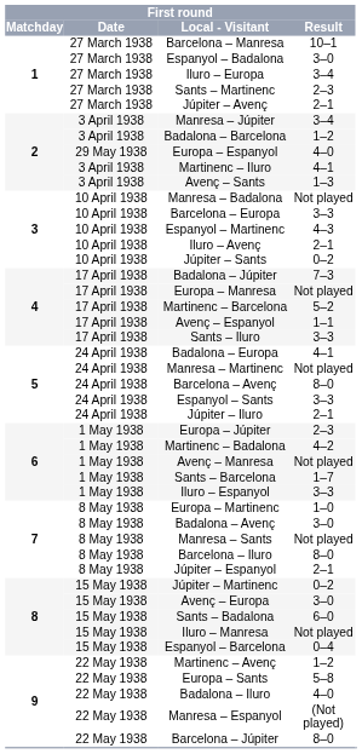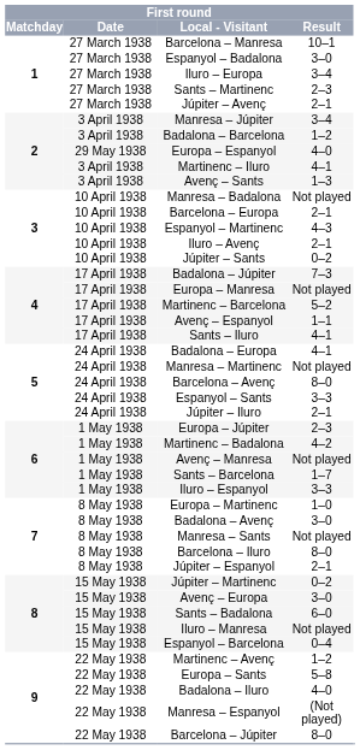 <table align=center cellspacing=0>
 <tr align=center bgcolor=#98A1B2 style="color:#FFFFFF">
 <th colspan=4>First round</th>
 </tr>
 <tr align=center bgcolor=#98A1B2 style="color:#FFFFFF">
 <th width=60px>Matchday</th>
 <th width=120px>Date</th>
 <th width=170px>Local - Visitant</th>
 <th width=80px>Result</th>
 </tr>
 <tr align=center>
 <td rowspan=5><strong>1</strong></td>
 <td>27 March 1938</td>
 <td>Barcelona – Manresa</td>
 <td>10–1</td>
 </tr>
 <tr align=center>
 <td>27 March 1938</td>
 <td>Espanyol – Badalona</td>
 <td>3–0</td>
 </tr>
 <tr align=center>
 <td>27 March 1938</td>
 <td>Iluro – Europa</td>
 <td>3–4</td>
 </tr>
 <tr align=center>
 <td>27 March 1938</td>
 <td>Sants – Martinenc</td>
 <td>2–3</td>
 </tr>
 <tr align=center>
 <td>27 March 1938</td>
 <td>Júpiter – Avenç</td>
 <td>2–1</td>
 </tr>
 <tr align=center style="background:#F5F5F5">
 <td rowspan=5><strong>2</strong></td>
 <td>3 April 1938</td>
 <td>Manresa – Júpiter</td>
 <td>3–4</td>
 </tr>
 <tr align=center style="background:#F5F5F5">
 <td>3 April 1938</td>
 <td>Badalona – Barcelona</td>
 <td>1–2</td>
 </tr>
 <tr align=center style="background:#F5F5F5">
 <td>29 May 1938</td>
 <td>Europa – Espanyol</td>
 <td>4–0 </td>
 </tr>
 <tr align=center style="background:#F5F5F5">
 <td>3 April 1938</td>
 <td>Martinenc – Iluro</td>
 <td>4–1</td>
 </tr>
 <tr align=center style="background:#F5F5F5">
 <td>3 April 1938</td>
 <td>Avenç – Sants</td>
 <td>1–3</td>
 </tr>
 <tr align=center>
 <td rowspan=5><strong>3</strong></td>
 <td>10 April 1938</td>
 <td>Manresa – Badalona</td>
 <td>Not played</td>
 </tr>
 <tr align=center>
 <td>10 April 1938</td>
 <td>Barcelona – Europa</td>
-<td>3–3</td>
+<td>2–1</td>
 </tr>
 <tr align=center>
 <td>10 April 1938</td>
 <td>Espanyol – Martinenc</td>
 <td>4–3</td>
 </tr>
 <tr align=center>
 <td>10 April 1938</td>
 <td>Iluro – Avenç</td>
 <td>2–1</td>
 </tr>
 <tr align=center>
 <td>10 April 1938</td>
 <td>Júpiter – Sants</td>
 <td>0–2</td>
 </tr>
 <tr align=center style="background:#F5F5F5">
 <td rowspan=5><strong>4</strong></td>
 <td>17 April 1938</td>
 <td>Badalona – Júpiter</td>
 <td>7–3</td>
 </tr>
 <tr align=center style="background:#F5F5F5">
 <td>17 April 1938</td>
 <td>Europa – Manresa</td>
 <td>Not played</td>
 </tr>
 <tr align=center style="background:#F5F5F5">
 <td>17 April 1938</td>
 <td>Martinenc – Barcelona</td>
 <td>5–2</td>
 </tr>
 <tr align=center style="background:#F5F5F5">
 <td>17 April 1938</td>
 <td>Avenç – Espanyol</td>
 <td>1–1</td>
 </tr>
 <tr align=center style="background:#F5F5F5">
 <td>17 April 1938</td>
 <td>Sants – Iluro</td>
-<td>3–3</td>
+<td>4–1</td>
 </tr>
 <tr align=center>
 <td rowspan=5><strong>5</strong></td>
 <td>24 April 1938</td>
 <td>Badalona – Europa</td>
 <td>4–1</td>
 </tr>
 <tr align=center>
 <td>24 April 1938</td>
 <td>Manresa – Martinenc</td>
 <td>Not played</td>
 </tr>
 <tr align=center>
 <td>24 April 1938</td>
 <td>Barcelona – Avenç</td>
 <td>8–0</td>
 </tr>
 <tr align=center>
 <td>24 April 1938</td>
 <td>Espanyol – Sants</td>
 <td>3–3</td>
 </tr>
 <tr align=center>
 <td>24 April 1938</td>
 <td>Júpiter – Iluro</td>
 <td>2–1</td>
 </tr>
 <tr align=center style="background:#F5F5F5">
 <td rowspan=5><strong>6</strong></td>
 <td>1 May 1938</td>
 <td>Europa – Júpiter</td>
 <td>2–3</td>
 </tr>
 <tr align=center style="background:#F5F5F5">
 <td>1 May 1938</td>
 <td>Martinenc – Badalona</td>
 <td>4–2</td>
 </tr>
 <tr align=center style="background:#F5F5F5">
 <td>1 May 1938</td>
 <td>Avenç – Manresa</td>
 <td>Not played</td>
 </tr>
 <tr align=center style="background:#F5F5F5">
 <td>1 May 1938</td>
 <td>Sants – Barcelona</td>
 <td>1–7</td>
 </tr>
 <tr align=center style="background:#F5F5F5">
 <td>1 May 1938</td>
 <td>Iluro – Espanyol</td>
 <td>3–3</td>
 </tr>
 <tr align=center>
 <td rowspan=5><strong>7</strong></td>
 <td>8 May 1938</td>
 <td>Europa – Martinenc</td>
 <td>1–0</td>
 </tr>
 <tr align=center>
 <td>8 May 1938</td>
 <td>Badalona – Avenç</td>
 <td>3–0</td>
 </tr>
 <tr align=center>
 <td>8 May 1938</td>
 <td>Manresa – Sants</td>
 <td>Not played</td>
 </tr>
 <tr align=center>
 <td>8 May 1938</td>
 <td>Barcelona – Iluro</td>
 <td>8–0</td>
 </tr>
 <tr align=center>
 <td>8 May 1938</td>
 <td>Júpiter – Espanyol</td>
 <td>2–1</td>
 </tr>
 <tr align=center style="background:#F5F5F5">
 <td rowspan=5><strong>8</strong></td>
 <td>15 May 1938</td>
 <td>Júpiter – Martinenc</td>
 <td>0–2</td>
 </tr>
 <tr align=center style="background:#F5F5F5">
 <td>15 May 1938</td>
 <td>Avenç – Europa</td>
 <td>3–0</td>
 </tr>
 <tr align=center style="background:#F5F5F5">
 <td>15 May 1938</td>
 <td>Sants – Badalona</td>
 <td>6–0</td>
 </tr>
 <tr align=center style="background:#F5F5F5">
 <td>15 May 1938</td>
 <td>Iluro – Manresa</td>
 <td>Not played</td>
 </tr>
 <tr align=center style="background:#F5F5F5">
 <td>15 May 1938</td>
 <td>Espanyol – Barcelona</td>
 <td>0–4</td>
 </tr>
 <tr align=center>
 <td rowspan=5><strong>9</strong></td>
 <td>22 May 1938</td>
 <td>Martinenc – Avenç</td>
 <td>1–2</td>
 </tr>
 <tr align=center>
 <td>22 May 1938</td>
 <td>Europa – Sants</td>
 <td>5–8</td>
 </tr>
 <tr align=center>
 <td>22 May 1938</td>
 <td>Badalona – Iluro</td>
 <td>4–0</td>
 </tr>
 <tr align=center>
 <td>22 May 1938</td>
 <td>Manresa – Espanyol</td>
 <td>(Not played)</td>
 </tr>
 <tr align=center>
 <td>22 May 1938</td>
 <td>Barcelona – Júpiter</td>
 <td>8–0</td>
 </tr>
 <tr style="background:#98A1B2;">
 <td></td>
 <td></td>
 <td></td>
 <td></td>
 <td></td>
 </tr>
 </table>
